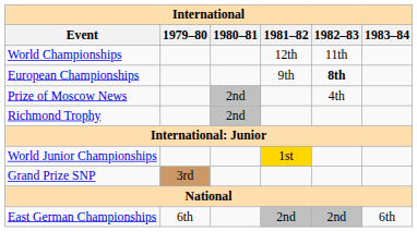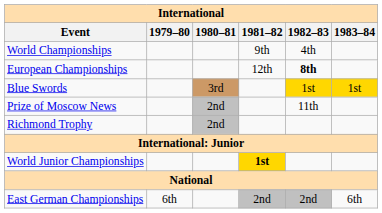 <table class="wikitable" style="text-align:center">
 <tr>
 <th style="background-color: #ffdead; " colspan=6 align=center>International</th>
 </tr>
 <tr>
 <th>Event</th>
 <th>1979–80</th>
 <th>1980–81</th>
 <th>1981–82</th>
 <th>1982–83</th>
 <th>1983–84</th>
 </tr>
 <tr>
 <td align=left><a href='#'>World Championships</a></td>
 <td></td>
 <td></td>
-<td>12th</td>
-<td>11th</td>
+<td>9th</td>
+<td>4th</td>
 <td></td>
 </tr>
 <tr>
 <td align=left><a href='#'>European Championships</a></td>
 <td></td>
 <td></td>
-<td>9th</td>
+<td>12th</td>
 <td><strong>8th</strong></td>
 <td></td>
+</tr>
+<tr>
+<td align=left><a href='#'>Blue Swords</a></td>
+<td></td>
+<td bgcolor=cc9966>3rd</td>
+<td></td>
+<td bgcolor=gold>1st</td>
+<td bgcolor=gold>1st</td>
 </tr>
 <tr>
 <td align=left><a href='#'>Prize of Moscow News</a></td>
 <td></td>
 <td bgcolor=silver>2nd</td>
 <td></td>
-<td>4th</td>
+<td>11th</td>
 <td></td>
 </tr>
 <tr>
 <td align=left><a href='#'>Richmond Trophy</a></td>
 <td></td>
 <td bgcolor=silver>2nd</td>
 <td></td>
 <td></td>
 <td></td>
 </tr>
 <tr>
 <th style="background-color: #ffdead; " colspan=6 align=center>International: Junior</th>
 </tr>
 <tr>
 <td align=left><a href='#'>World Junior Championships</a></td>
 <td></td>
 <td></td>
-<td bgcolor=gold>1st</td>
-<td></td>
-</tr>
-<tr>
-<td align=left><a href='#'>Grand Prize SNP</a></td>
-<td bgcolor=cc9966>3rd</td>
-<td></td>
-<td></td>
-<td></td>
+<td bgcolor=gold><strong>1st</strong></td>
 <td></td>
 </tr>
 <tr>
 <th style="background-color: #ffdead; " colspan=6 align=center>National</th>
 </tr>
 <tr>
 <td align=left><a href='#'>East German Championships</a></td>
 <td>6th</td>
 <td></td>
 <td bgcolor=silver>2nd</td>
 <td bgcolor=silver>2nd</td>
 <td>6th</td>
 </tr>
 </table>
